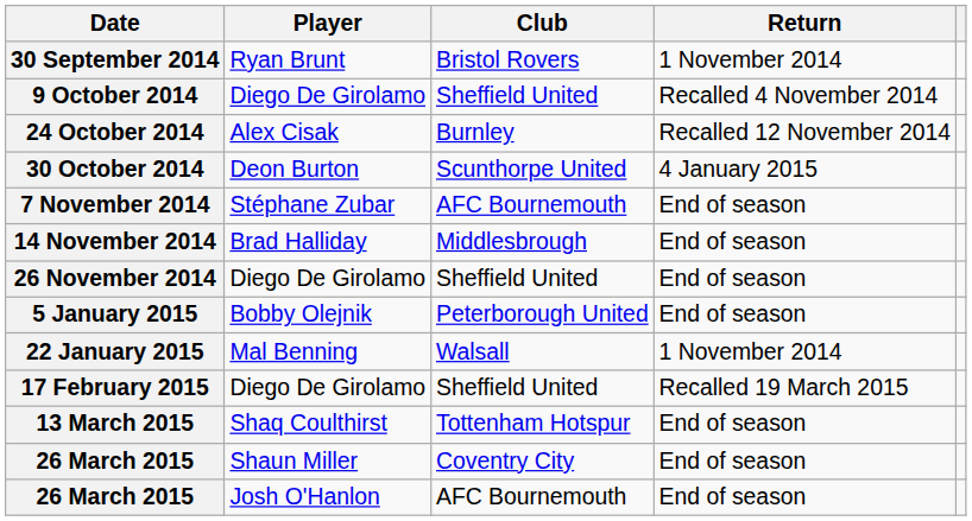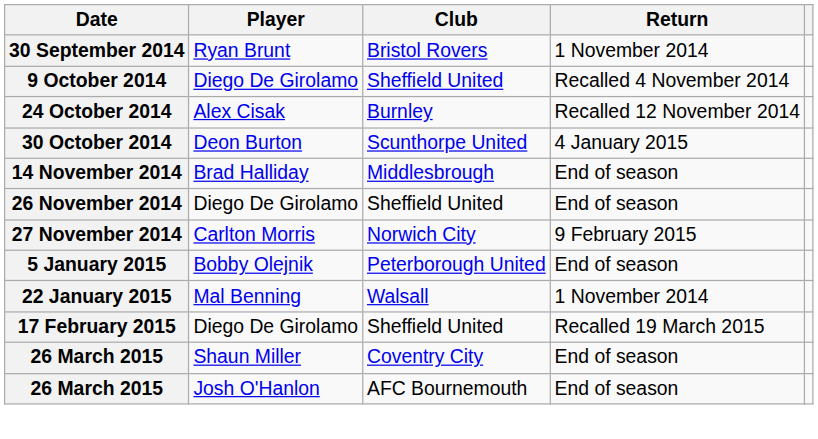 <table class="wikitable plainrowheaders">
 <tr>
 <th scope=col>Date</th>
 <th scope=col>Player</th>
 <th scope=col>Club</th>
 <th scope=col>Return</th>
 <th scope=col class=unsortable></th>
 </tr>
 <tr>
 <th scope=row>30 September 2014</th>
 <td><a href='#'>Ryan Brunt</a></td>
 <td><a href='#'>Bristol Rovers</a></td>
 <td>1 November 2014</td>
 <td style="text-align:center;"></td>
 </tr>
 <tr>
 <th scope=row>9 October 2014</th>
 <td><a href='#'>Diego De Girolamo</a></td>
 <td><a href='#'>Sheffield United</a></td>
 <td>Recalled 4 November 2014</td>
 <td style="text-align:center;"></td>
 </tr>
 <tr>
 <th scope=row>24 October 2014</th>
 <td><a href='#'>Alex Cisak</a></td>
 <td><a href='#'>Burnley</a></td>
 <td>Recalled 12 November 2014</td>
 <td style="text-align:center;"></td>
 </tr>
 <tr>
 <th scope=row>30 October 2014</th>
 <td><a href='#'>Deon Burton</a></td>
 <td><a href='#'>Scunthorpe United</a></td>
 <td>4 January 2015</td>
 <td style="text-align:center;"></td>
 </tr>
 <tr>
-<th scope=row>7 November 2014</th>
-<td><a href='#'>Stéphane Zubar</a></td>
-<td><a href='#'>AFC Bournemouth</a></td>
-<td>End of season</td>
-<td style="text-align:center;"></td>
-</tr>
-<tr>
 <th scope=row>14 November 2014</th>
 <td><a href='#'>Brad Halliday</a></td>
 <td><a href='#'>Middlesbrough</a></td>
 <td>End of season</td>
 <td style="text-align:center;"></td>
 </tr>
 <tr>
 <th scope=row>26 November 2014</th>
 <td>Diego De Girolamo</td>
 <td>Sheffield United</td>
 <td>End of season</td>
+<td style="text-align:center;"></td>
+</tr>
+<tr>
+<th scope=row>27 November 2014</th>
+<td><a href='#'>Carlton Morris</a></td>
+<td><a href='#'>Norwich City</a></td>
+<td>9 February 2015</td>
 <td style="text-align:center;"></td>
 </tr>
 <tr>
 <th scope=row>5 January 2015</th>
 <td><a href='#'>Bobby Olejnik</a></td>
 <td><a href='#'>Peterborough United</a></td>
 <td>End of season</td>
 <td style="text-align:center;"></td>
 </tr>
 <tr>
 <th scope=row>22 January 2015</th>
 <td><a href='#'>Mal Benning</a></td>
 <td><a href='#'>Walsall</a></td>
 <td>1 November 2014</td>
 <td style="text-align:center;"></td>
 </tr>
 <tr>
 <th scope=row>17 February 2015</th>
 <td>Diego De Girolamo</td>
 <td>Sheffield United</td>
 <td>Recalled 19 March 2015</td>
 <td style="text-align:center;"></td>
 </tr>
 <tr>
-<th scope=row>13 March 2015</th>
-<td><a href='#'>Shaq Coulthirst</a></td>
-<td><a href='#'>Tottenham Hotspur</a></td>
-<td>End of season</td>
-<td style="text-align:center;"></td>
-</tr>
-<tr>
 <th scope=row>26 March 2015</th>
 <td><a href='#'>Shaun Miller</a></td>
 <td><a href='#'>Coventry City</a></td>
 <td>End of season</td>
 <td style="text-align:center;"></td>
 </tr>
 <tr>
 <th scope=row>26 March 2015</th>
 <td><a href='#'>Josh O'Hanlon</a></td>
 <td>AFC Bournemouth</td>
 <td>End of season</td>
 <td style="text-align:center;"></td>
 </tr>
 </table>
